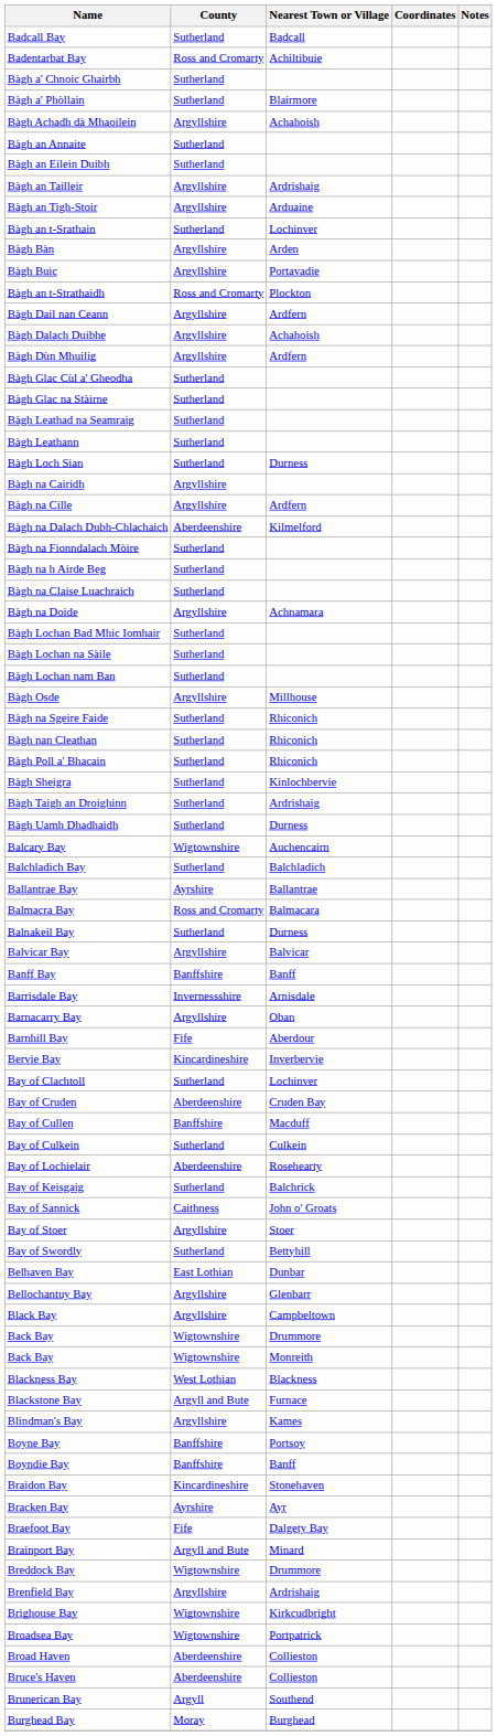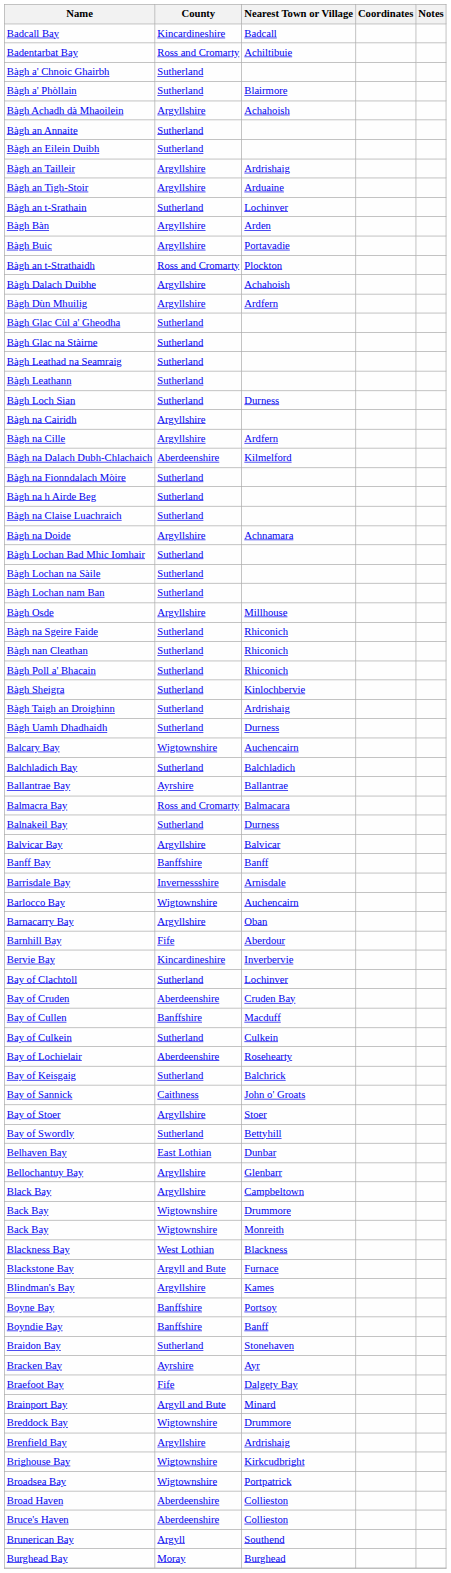 <table class="wikitable sortable" style="table-layout:fixed;background-color:#FEFEFE;font-size:95%;padding:0.30em;line-height:1.35em;">
 <tr>
 <th scope="col">Name</th>
 <th scope="col">County</th>
 <th scope="col">Nearest Town or Village</th>
 <th scope="col">Coordinates</th>
 <th scope="col">Notes</th>
 </tr>
 <tr>
 <td><a href='#'>Badcall Bay</a></td>
-<td><a href='#'>Sutherland</a></td>
+<td><a href='#'>Kincardineshire</a></td>
 <td><a href='#'>Badcall</a></td>
 <td></td>
 <td></td>
 </tr>
 <tr>
 <td><a href='#'>Badentarbat Bay</a></td>
 <td><a href='#'>Ross and Cromarty</a></td>
 <td><a href='#'>Achiltibuie</a></td>
 <td></td>
 <td></td>
 </tr>
 <tr>
 <td><a href='#'>Bàgh a' Chnoic Ghairbh</a></td>
 <td><a href='#'>Sutherland</a></td>
 <td></td>
 <td></td>
 <td></td>
 </tr>
 <tr>
 <td><a href='#'>Bàgh a' Phòllain</a></td>
 <td><a href='#'>Sutherland</a></td>
 <td><a href='#'>Blairmore</a></td>
 <td></td>
 <td></td>
 </tr>
 <tr>
 <td><a href='#'>Bàgh Achadh dà Mhaoilein</a></td>
 <td><a href='#'>Argyllshire</a></td>
 <td><a href='#'>Achahoish</a></td>
 <td></td>
 <td></td>
 </tr>
 <tr>
 <td><a href='#'>Bàgh an Annaite</a></td>
 <td><a href='#'>Sutherland</a></td>
 <td></td>
 <td></td>
 <td></td>
 </tr>
 <tr>
 <td><a href='#'>Bàgh an Eilein Duibh</a></td>
 <td><a href='#'>Sutherland</a></td>
 <td></td>
 <td></td>
 <td></td>
 </tr>
 <tr>
 <td><a href='#'>Bàgh an Tailleir</a></td>
 <td><a href='#'>Argyllshire</a></td>
 <td><a href='#'>Ardrishaig</a></td>
 <td></td>
 <td></td>
 </tr>
 <tr>
 <td><a href='#'>Bàgh an Tigh-Stoir</a></td>
 <td><a href='#'>Argyllshire</a></td>
 <td><a href='#'>Arduaine</a></td>
 <td></td>
 <td></td>
 </tr>
 <tr>
 <td><a href='#'>Bàgh an t-Srathain</a></td>
 <td><a href='#'>Sutherland</a></td>
 <td><a href='#'>Lochinver</a></td>
 <td></td>
 <td></td>
 </tr>
 <tr>
 <td><a href='#'>Bàgh Bàn</a></td>
 <td><a href='#'>Argyllshire</a></td>
 <td><a href='#'>Arden</a></td>
 <td></td>
 <td></td>
 </tr>
 <tr>
 <td><a href='#'>Bàgh Buic</a></td>
 <td><a href='#'>Argyllshire</a></td>
 <td><a href='#'>Portavadie</a></td>
 <td></td>
 <td></td>
 </tr>
 <tr>
 <td><a href='#'>Bàgh an t-Strathaidh</a></td>
 <td><a href='#'>Ross and Cromarty</a></td>
 <td><a href='#'>Plockton</a></td>
-<td></td>
-<td></td>
-</tr>
-<tr>
-<td><a href='#'>Bàgh Dail nan Ceann</a></td>
-<td><a href='#'>Argyllshire</a></td>
-<td><a href='#'>Ardfern</a></td>
 <td></td>
 <td></td>
 </tr>
 <tr>
 <td><a href='#'>Bàgh Dalach Duibhe</a></td>
 <td><a href='#'>Argyllshire</a></td>
 <td><a href='#'>Achahoish</a></td>
 <td></td>
 <td></td>
 </tr>
 <tr>
 <td><a href='#'>Bàgh Dùn Mhuilig</a></td>
 <td><a href='#'>Argyllshire</a></td>
 <td><a href='#'>Ardfern</a></td>
 <td></td>
 <td></td>
 </tr>
 <tr>
 <td><a href='#'>Bàgh Glac Cùl a' Gheodha</a></td>
 <td><a href='#'>Sutherland</a></td>
 <td></td>
 <td></td>
 <td></td>
 </tr>
 <tr>
 <td><a href='#'>Bàgh Glac na Stàirne</a></td>
 <td><a href='#'>Sutherland</a></td>
 <td></td>
 <td></td>
 <td></td>
 </tr>
 <tr>
 <td><a href='#'>Bàgh Leathad na Seamraig</a></td>
 <td><a href='#'>Sutherland</a></td>
 <td></td>
 <td></td>
 <td></td>
 </tr>
 <tr>
 <td><a href='#'>Bàgh Leathann</a></td>
 <td><a href='#'>Sutherland</a></td>
 <td></td>
 <td></td>
 <td></td>
 </tr>
 <tr>
 <td><a href='#'>Bàgh Loch Sian</a></td>
 <td><a href='#'>Sutherland</a></td>
 <td><a href='#'>Durness</a></td>
 <td></td>
 <td></td>
 </tr>
 <tr>
 <td><a href='#'>Bàgh na Cairidh</a></td>
 <td><a href='#'>Argyllshire</a></td>
 <td></td>
 <td></td>
 <td></td>
 </tr>
 <tr>
 <td><a href='#'>Bàgh na Cille</a></td>
 <td><a href='#'>Argyllshire</a></td>
 <td><a href='#'>Ardfern</a></td>
 <td></td>
 <td></td>
 </tr>
 <tr>
 <td><a href='#'>Bàgh na Dalach Dubh-Chlachaich</a></td>
 <td><a href='#'>Aberdeenshire</a></td>
 <td><a href='#'>Kilmelford</a></td>
 <td></td>
 <td></td>
 </tr>
 <tr>
 <td><a href='#'>Bàgh na Fionndalach Mòire</a></td>
 <td><a href='#'>Sutherland</a></td>
 <td></td>
 <td></td>
 <td></td>
 </tr>
 <tr>
 <td><a href='#'>Bàgh na h Airde Beg</a></td>
 <td><a href='#'>Sutherland</a></td>
 <td></td>
 <td></td>
 <td></td>
 </tr>
 <tr>
 <td><a href='#'>Bàgh na Claise Luachraich</a></td>
 <td><a href='#'>Sutherland</a></td>
 <td></td>
 <td></td>
 <td></td>
 </tr>
 <tr>
 <td><a href='#'>Bàgh na Doide</a></td>
 <td><a href='#'>Argyllshire</a></td>
 <td><a href='#'>Achnamara</a></td>
 <td></td>
 <td></td>
 </tr>
 <tr>
 <td><a href='#'>Bàgh Lochan Bad Mhic Iomhair</a></td>
 <td><a href='#'>Sutherland</a></td>
 <td></td>
 <td></td>
 <td></td>
 </tr>
 <tr>
 <td><a href='#'>Bàgh Lochan na Sàile</a></td>
 <td><a href='#'>Sutherland</a></td>
 <td></td>
 <td></td>
 <td></td>
 </tr>
 <tr>
 <td><a href='#'>Bàgh Lochan nam Ban</a></td>
 <td><a href='#'>Sutherland</a></td>
 <td></td>
 <td></td>
 <td></td>
 </tr>
 <tr>
 <td><a href='#'>Bàgh Osde</a></td>
 <td><a href='#'>Argyllshire</a></td>
 <td><a href='#'>Millhouse</a></td>
 <td></td>
 <td></td>
 </tr>
 <tr>
 <td><a href='#'>Bàgh na Sgeire Faide</a></td>
 <td><a href='#'>Sutherland</a></td>
 <td><a href='#'>Rhiconich</a></td>
 <td></td>
 <td></td>
 </tr>
 <tr>
 <td><a href='#'>Bàgh nan Cleathan</a></td>
 <td><a href='#'>Sutherland</a></td>
 <td><a href='#'>Rhiconich</a></td>
 <td></td>
 <td></td>
 </tr>
 <tr>
 <td><a href='#'>Bàgh Poll a' Bhacain</a></td>
 <td><a href='#'>Sutherland</a></td>
 <td><a href='#'>Rhiconich</a></td>
 <td></td>
 <td></td>
 </tr>
 <tr>
 <td><a href='#'>Bàgh Sheigra</a></td>
 <td><a href='#'>Sutherland</a></td>
 <td><a href='#'>Kinlochbervie</a></td>
 <td></td>
 <td></td>
 </tr>
 <tr>
 <td><a href='#'>Bàgh Taigh an Droighinn</a></td>
 <td><a href='#'>Sutherland</a></td>
 <td><a href='#'>Ardrishaig</a></td>
 <td></td>
 <td></td>
 </tr>
 <tr>
 <td><a href='#'>Bàgh Uamh Dhadhaidh</a></td>
 <td><a href='#'>Sutherland</a></td>
 <td><a href='#'>Durness</a></td>
 <td></td>
 <td></td>
 </tr>
 <tr>
 <td><a href='#'>Balcary Bay</a></td>
 <td><a href='#'>Wigtownshire</a></td>
 <td><a href='#'>Auchencairn</a></td>
 <td></td>
 <td></td>
 </tr>
 <tr>
 <td><a href='#'>Balchladich Bay</a></td>
 <td><a href='#'>Sutherland</a></td>
 <td><a href='#'>Balchladich</a></td>
 <td></td>
 <td></td>
 </tr>
 <tr>
 <td><a href='#'>Ballantrae Bay</a></td>
 <td><a href='#'>Ayrshire</a></td>
 <td><a href='#'>Ballantrae</a></td>
 <td></td>
 <td></td>
 </tr>
 <tr>
 <td><a href='#'>Balmacra Bay</a></td>
 <td><a href='#'>Ross and Cromarty</a></td>
 <td><a href='#'>Balmacara</a></td>
 <td></td>
 <td></td>
 </tr>
 <tr>
 <td><a href='#'>Balnakeil Bay</a></td>
 <td><a href='#'>Sutherland</a></td>
 <td><a href='#'>Durness</a></td>
 <td></td>
 <td></td>
 </tr>
 <tr>
 <td><a href='#'>Balvicar Bay</a></td>
 <td><a href='#'>Argyllshire</a></td>
 <td><a href='#'>Balvicar</a></td>
 <td></td>
 <td></td>
 </tr>
 <tr>
 <td><a href='#'>Banff Bay</a></td>
 <td><a href='#'>Banffshire</a></td>
 <td><a href='#'>Banff</a></td>
 <td></td>
 <td></td>
 </tr>
 <tr>
 <td><a href='#'>Barrisdale Bay</a></td>
 <td><a href='#'>Invernessshire</a></td>
 <td><a href='#'>Arnisdale</a></td>
 <td></td>
 <td></td>
 </tr>
 <tr>
+<td><a href='#'>Barlocco Bay</a></td>
+<td><a href='#'>Wigtownshire</a></td>
+<td><a href='#'>Auchencairn</a></td>
+<td></td>
+<td></td>
+</tr>
+<tr>
 <td><a href='#'>Barnacarry Bay</a></td>
 <td><a href='#'>Argyllshire</a></td>
 <td><a href='#'>Oban</a></td>
 <td></td>
 <td></td>
 </tr>
 <tr>
 <td><a href='#'>Barnhill Bay</a></td>
 <td><a href='#'>Fife</a></td>
 <td><a href='#'>Aberdour</a></td>
 <td></td>
 <td></td>
 </tr>
 <tr>
 <td><a href='#'>Bervie Bay</a></td>
 <td><a href='#'>Kincardineshire</a></td>
 <td><a href='#'>Inverbervie</a></td>
 <td></td>
 <td></td>
 </tr>
 <tr>
 <td><a href='#'>Bay of Clachtoll</a></td>
 <td><a href='#'>Sutherland</a></td>
 <td><a href='#'>Lochinver</a></td>
 <td></td>
 <td></td>
 </tr>
 <tr>
 <td><a href='#'>Bay of Cruden</a></td>
 <td><a href='#'>Aberdeenshire</a></td>
 <td><a href='#'>Cruden Bay</a></td>
 <td></td>
 <td></td>
 </tr>
 <tr>
 <td><a href='#'>Bay of Cullen</a></td>
 <td><a href='#'>Banffshire</a></td>
 <td><a href='#'>Macduff</a></td>
 <td></td>
 <td></td>
 </tr>
 <tr>
 <td><a href='#'>Bay of Culkein</a></td>
 <td><a href='#'>Sutherland</a></td>
 <td><a href='#'>Culkein</a></td>
 <td></td>
 <td></td>
 </tr>
 <tr>
 <td><a href='#'>Bay of Lochielair</a></td>
 <td><a href='#'>Aberdeenshire</a></td>
 <td><a href='#'>Rosehearty</a></td>
 <td></td>
 <td></td>
 </tr>
 <tr>
 <td><a href='#'>Bay of Keisgaig</a></td>
 <td><a href='#'>Sutherland</a></td>
 <td><a href='#'>Balchrick</a></td>
 <td></td>
 <td></td>
 </tr>
 <tr>
 <td><a href='#'>Bay of Sannick</a></td>
 <td><a href='#'>Caithness</a></td>
 <td><a href='#'>John o' Groats</a></td>
 <td></td>
 <td></td>
 </tr>
 <tr>
 <td><a href='#'>Bay of Stoer</a></td>
 <td><a href='#'>Argyllshire</a></td>
 <td><a href='#'>Stoer</a></td>
 <td></td>
 <td></td>
 </tr>
 <tr>
 <td><a href='#'>Bay of Swordly</a></td>
 <td><a href='#'>Sutherland</a></td>
 <td><a href='#'>Bettyhill</a></td>
 <td></td>
 <td></td>
 </tr>
 <tr>
 <td><a href='#'>Belhaven Bay</a></td>
 <td><a href='#'>East Lothian</a></td>
 <td><a href='#'>Dunbar</a></td>
 <td></td>
 <td></td>
 </tr>
 <tr>
 <td><a href='#'>Bellochantuy Bay</a></td>
 <td><a href='#'>Argyllshire</a></td>
 <td><a href='#'>Glenbarr</a></td>
 <td></td>
 <td></td>
 </tr>
 <tr>
 <td><a href='#'>Black Bay</a></td>
 <td><a href='#'>Argyllshire</a></td>
 <td><a href='#'>Campbeltown</a></td>
 <td></td>
 <td></td>
 </tr>
 <tr>
 <td><a href='#'>Back Bay</a></td>
 <td><a href='#'>Wigtownshire</a></td>
 <td><a href='#'>Drummore</a></td>
 <td></td>
 <td></td>
 </tr>
 <tr>
 <td><a href='#'>Back Bay</a></td>
 <td><a href='#'>Wigtownshire</a></td>
 <td><a href='#'>Monreith</a></td>
 <td></td>
 <td></td>
 </tr>
 <tr>
 <td><a href='#'>Blackness Bay</a></td>
 <td><a href='#'>West Lothian</a></td>
 <td><a href='#'>Blackness</a></td>
 <td></td>
 <td></td>
 </tr>
 <tr>
 <td><a href='#'>Blackstone Bay</a></td>
 <td><a href='#'>Argyll and Bute</a></td>
 <td><a href='#'>Furnace</a></td>
 <td></td>
 <td></td>
 </tr>
 <tr>
 <td><a href='#'>Blindman's Bay</a></td>
 <td><a href='#'>Argyllshire</a></td>
 <td><a href='#'>Kames</a></td>
 <td></td>
 <td></td>
 </tr>
 <tr>
 <td><a href='#'>Boyne Bay</a></td>
 <td><a href='#'>Banffshire</a></td>
 <td><a href='#'>Portsoy</a></td>
 <td></td>
 <td></td>
 </tr>
 <tr>
 <td><a href='#'>Boyndie Bay</a></td>
 <td><a href='#'>Banffshire</a></td>
 <td><a href='#'>Banff</a></td>
 <td></td>
 <td></td>
 </tr>
 <tr>
 <td><a href='#'>Braidon Bay</a></td>
-<td><a href='#'>Kincardineshire</a></td>
+<td><a href='#'>Sutherland</a></td>
 <td><a href='#'>Stonehaven</a></td>
 <td></td>
 <td></td>
 </tr>
 <tr>
 <td><a href='#'>Bracken Bay</a></td>
 <td><a href='#'>Ayrshire</a></td>
 <td><a href='#'>Ayr</a></td>
 <td></td>
 <td></td>
 </tr>
 <tr>
 <td><a href='#'>Braefoot Bay</a></td>
 <td><a href='#'>Fife</a></td>
 <td><a href='#'>Dalgety Bay</a></td>
 <td></td>
 <td></td>
 </tr>
 <tr>
 <td><a href='#'>Brainport Bay</a></td>
 <td><a href='#'>Argyll and Bute</a></td>
 <td><a href='#'>Minard</a></td>
 <td></td>
 <td></td>
 </tr>
 <tr>
 <td><a href='#'>Breddock Bay</a></td>
 <td><a href='#'>Wigtownshire</a></td>
 <td><a href='#'>Drummore</a></td>
 <td></td>
 <td></td>
 </tr>
 <tr>
 <td><a href='#'>Brenfield Bay</a></td>
 <td><a href='#'>Argyllshire</a></td>
 <td><a href='#'>Ardrishaig</a></td>
 <td></td>
 <td></td>
 </tr>
 <tr>
 <td><a href='#'>Brighouse Bay</a></td>
 <td><a href='#'>Wigtownshire</a></td>
 <td><a href='#'>Kirkcudbright</a></td>
 <td></td>
 <td></td>
 </tr>
 <tr>
 <td><a href='#'>Broadsea Bay</a></td>
 <td><a href='#'>Wigtownshire</a></td>
 <td><a href='#'>Portpatrick</a></td>
 <td></td>
 <td></td>
 </tr>
 <tr>
 <td><a href='#'>Broad Haven</a></td>
 <td><a href='#'>Aberdeenshire</a></td>
 <td><a href='#'>Collieston</a></td>
 <td></td>
 <td></td>
 </tr>
 <tr>
 <td><a href='#'>Bruce's Haven</a></td>
 <td><a href='#'>Aberdeenshire</a></td>
 <td><a href='#'>Collieston</a></td>
 <td></td>
 <td></td>
 </tr>
 <tr>
 <td><a href='#'>Brunerican Bay</a></td>
 <td><a href='#'>Argyll</a></td>
 <td><a href='#'>Southend</a></td>
 <td></td>
 <td></td>
 </tr>
 <tr>
 <td><a href='#'>Burghead Bay</a></td>
 <td><a href='#'>Moray</a></td>
 <td><a href='#'>Burghead</a></td>
 <td></td>
 <td></td>
 </tr>
 <tr>
 </tr>
 </table>
